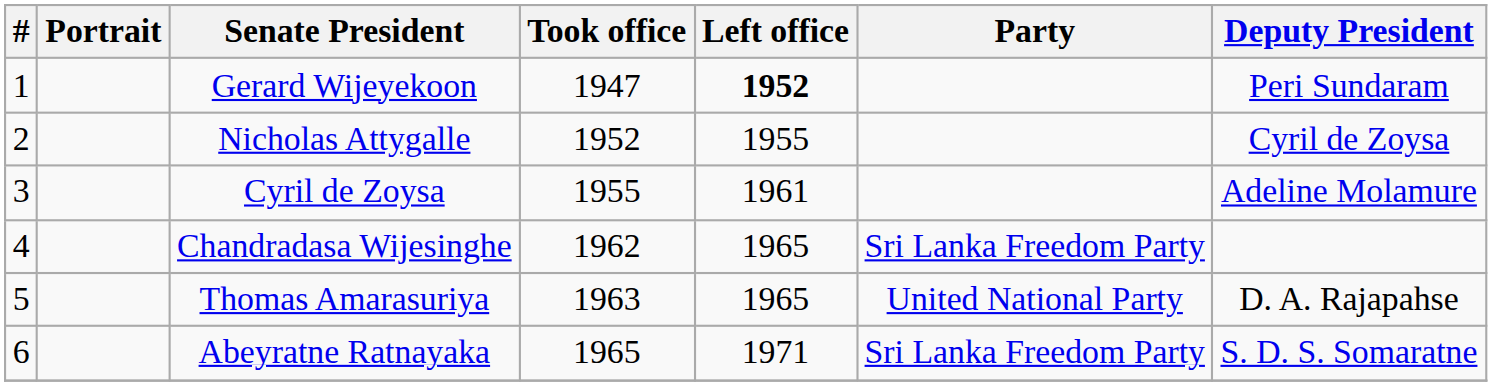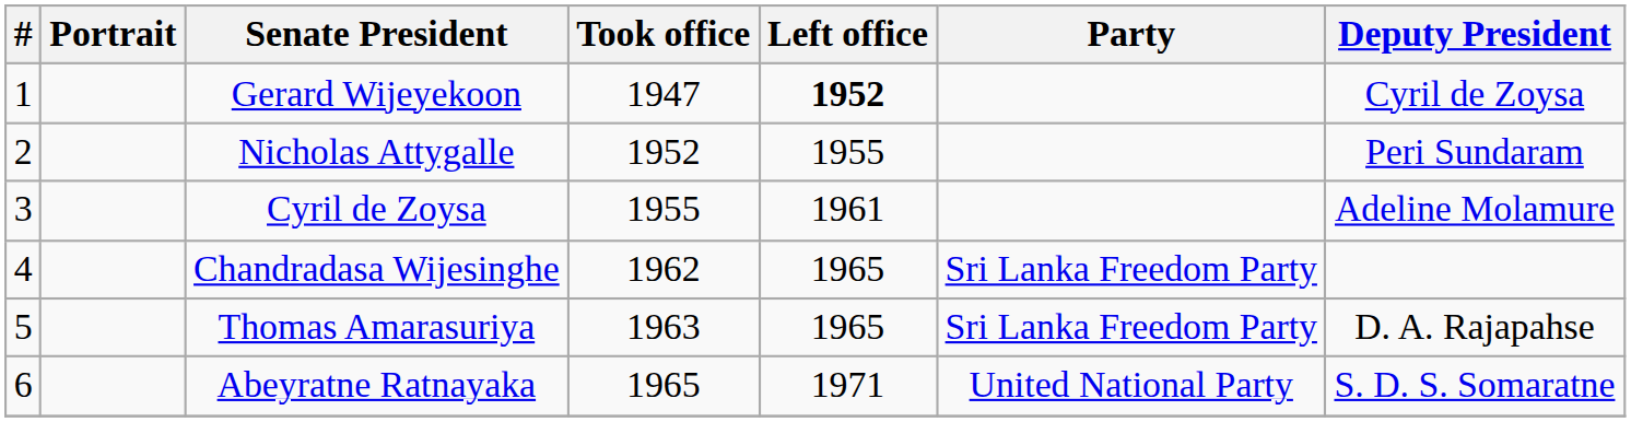 <table class="wikitable" style="text-align:center">
 <tr>
 <th>#</th>
 <th>Portrait</th>
 <th>Senate President</th>
 <th>Took office</th>
 <th>Left office</th>
 <th>Party</th>
 <th><a href='#'>Deputy President</a></th>
 </tr>
 <tr>
 <td>1</td>
 <td></td>
 <td><a href='#'>Gerard Wijeyekoon</a></td>
 <td>1947</td>
 <td><strong>1952</strong></td>
 <td></td>
-<td><a href='#'>Peri Sundaram</a></td>
+<td><a href='#'>Cyril de Zoysa</a></td>
 </tr>
 <tr>
 <td>2</td>
 <td></td>
 <td><a href='#'>Nicholas Attygalle</a></td>
 <td>1952</td>
 <td>1955</td>
 <td></td>
-<td><a href='#'>Cyril de Zoysa</a></td>
+<td><a href='#'>Peri Sundaram</a></td>
 </tr>
 <tr>
 <td>3</td>
 <td></td>
 <td><a href='#'>Cyril de Zoysa</a></td>
 <td>1955</td>
 <td>1961</td>
 <td></td>
 <td><a href='#'>Adeline Molamure</a></td>
 </tr>
 <tr>
 <td>4</td>
 <td></td>
 <td><a href='#'>Chandradasa Wijesinghe</a></td>
 <td>1962</td>
 <td>1965</td>
 <td><a href='#'>Sri Lanka Freedom Party</a></td>
 <td></td>
 </tr>
 <tr>
 <td>5</td>
 <td></td>
 <td><a href='#'>Thomas Amarasuriya</a></td>
 <td>1963</td>
 <td>1965</td>
-<td><a href='#'>United National Party</a></td>
+<td><a href='#'>Sri Lanka Freedom Party</a></td>
 <td>D. A. Rajapahse</td>
 </tr>
 <tr>
 <td>6</td>
 <td></td>
 <td><a href='#'>Abeyratne Ratnayaka</a></td>
 <td>1965</td>
 <td>1971</td>
-<td><a href='#'>Sri Lanka Freedom Party</a></td>
+<td><a href='#'>United National Party</a></td>
 <td><a href='#'>S. D. S. Somaratne</a></td>
 </tr>
 <tr>
 </tr>
 </table>
